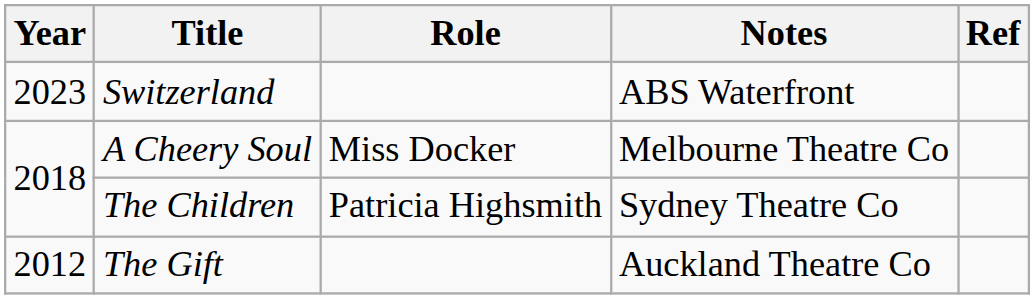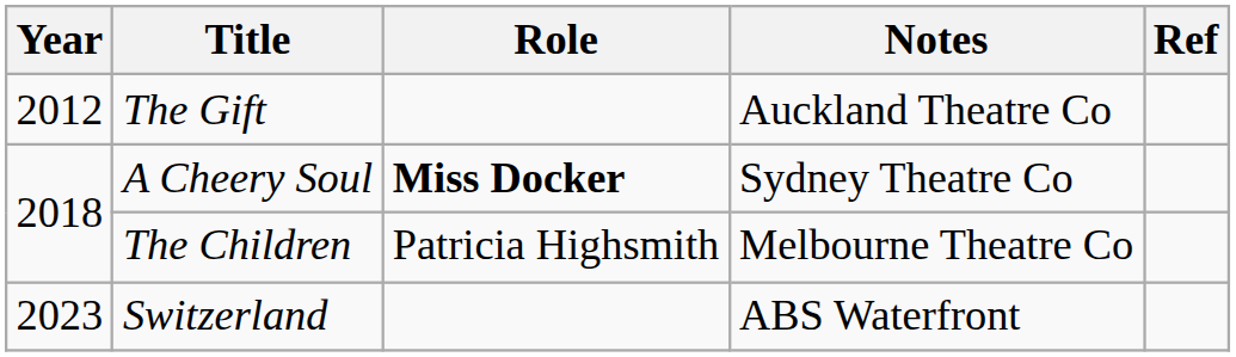 <table class="wikitable sortable">
 <tr>
 <th>Year</th>
 <th>Title</th>
 <th>Role</th>
 <th>Notes</th>
 <th>Ref</th>
 </tr>
 <tr>
+<td>2012</td>
+<td><em>The Gift</em></td>
+<td></td>
+<td>Auckland Theatre Co</td>
+<td></td>
+</tr>
+<tr>
+<td rowspan="2">2018</td>
+<td><em>A Cheery Soul</em></td>
+<td><strong>Miss Docker</strong></td>
+<td>Sydney Theatre Co</td>
+<td></td>
+</tr>
+<tr>
+<td><em>The Children</em></td>
+<td>Patricia Highsmith</td>
+<td>Melbourne Theatre Co</td>
+<td></td>
+</tr>
+<tr>
 <td>2023</td>
 <td><em>Switzerland</em></td>
 <td></td>
 <td>ABS Waterfront</td>
 <td></td>
 </tr>
-<tr>
-<td rowspan="2">2018</td>
-<td><em>A Cheery Soul</em></td>
-<td>Miss Docker</td>
-<td>Melbourne Theatre Co</td>
-<td></td>
-</tr>
-<tr>
-<td><em>The Children</em></td>
-<td>Patricia Highsmith</td>
-<td>Sydney Theatre Co</td>
-<td></td>
-</tr>
-<tr>
-<td>2012</td>
-<td><em>The Gift</em></td>
-<td></td>
-<td>Auckland Theatre Co</td>
-<td></td>
-</tr>
 </table>
